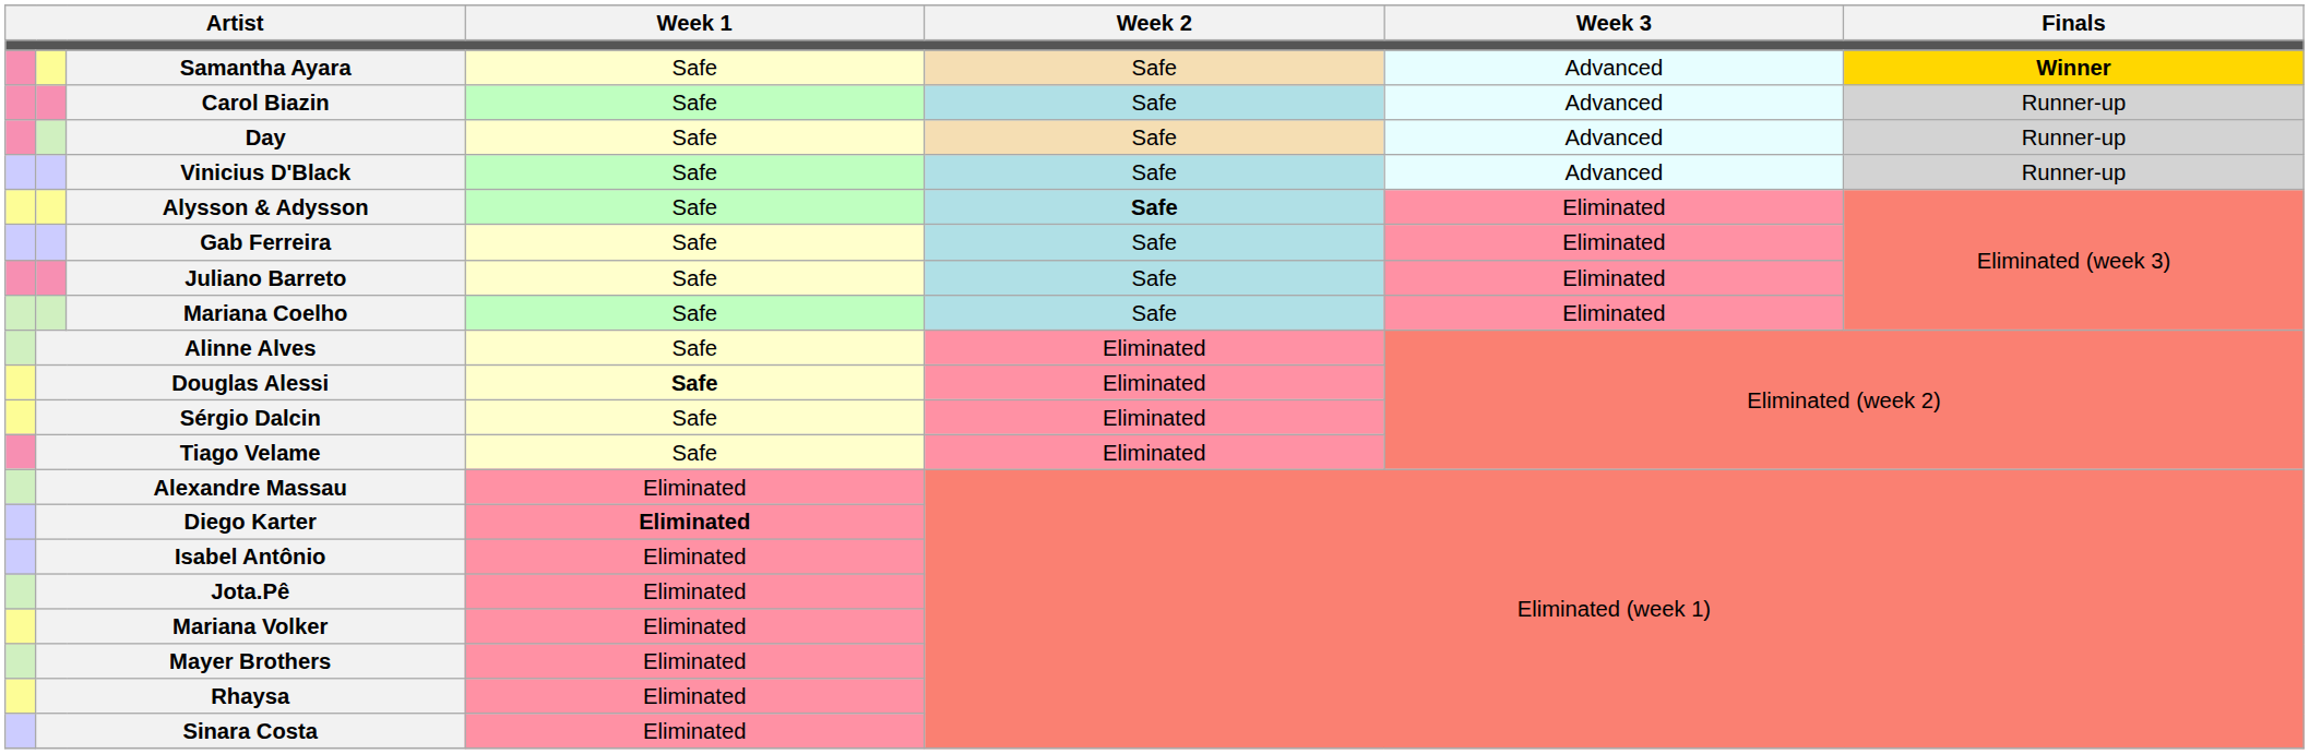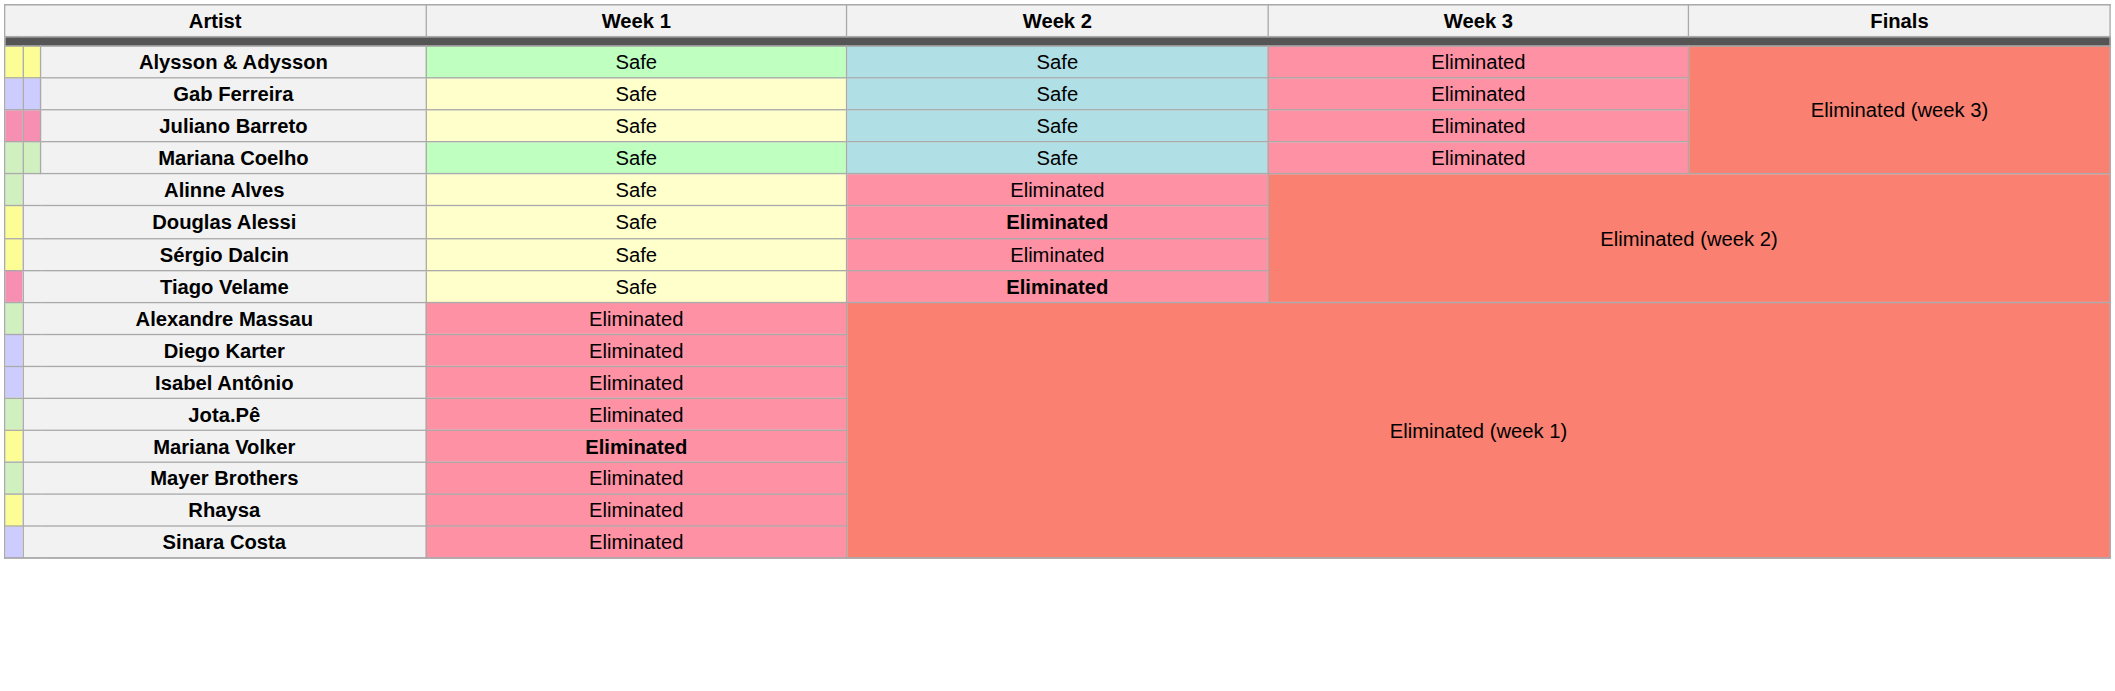 <table class="wikitable" style="text-align:center; font-size:95%; width:100%;">
 <tr>
 </tr>
 <tr>
 <th width=15% colspan=3>Artist</th>
 <th width=15%>Week 1</th>
 <th width=15%>Week 2</th>
 <th width=15%>Week 3</th>
 <th width=15%>Finals</th>
 </tr>
 <tr>
 <td colspan=7 style="background:#555555;"></td>
 </tr>
 <tr>
-<td width=01% bgcolor=F78FB2></td>
-<td width=01% bgcolor=FDFD96></td>
-<th>Samantha Ayara</th>
-<td bgcolor=FFFFCC>Safe</td>
-<td bgcolor=F5DEB3>Safe</td>
-<td bgcolor=E7FEFF>Advanced</td>
-<td bgcolor=FFD700><strong>Winner</strong></td>
-</tr>
-<tr>
-<td bgcolor=F78FB2></td>
-<td bgcolor=F78FB2></td>
-<th>Carol Biazin</th>
-<td bgcolor=BFFFC0>Safe</td>
-<td bgcolor=B0E0E6>Safe</td>
-<td bgcolor=E7FEFF>Advanced</td>
-<td bgcolor=D3D3D3>Runner-up</td>
-</tr>
-<tr>
-<td bgcolor=F78FB2></td>
-<td bgcolor=D0F0C0></td>
-<th>Day</th>
-<td bgcolor=FFFFCC>Safe</td>
-<td bgcolor=F5DEB3>Safe</td>
-<td bgcolor=E7FEFF>Advanced</td>
-<td bgcolor=D3D3D3>Runner-up</td>
-</tr>
-<tr>
-<td bgcolor=CCCCFF></td>
-<td bgcolor=CCCCFF></td>
-<th>Vinicius D'Black</th>
-<td bgcolor=BFFFC0>Safe</td>
-<td bgcolor=B0E0E6>Safe</td>
-<td bgcolor=E7FEFF>Advanced</td>
-<td bgcolor=D3D3D3>Runner-up</td>
-</tr>
-<tr>
 <td bgcolor=FDFD96></td>
 <td bgcolor=FDFD96></td>
 <th>Alysson & Adysson</th>
 <td bgcolor=BFFFC0>Safe</td>
-<td bgcolor=B0E0E6><strong>Safe</strong></td>
+<td bgcolor=B0E0E6>Safe</td>
 <td bgcolor=FF91A4>Eliminated</td>
 <td bgcolor=FA8072 rowspan=4>Eliminated (week 3)</td>
 </tr>
 <tr>
 <td bgcolor=CCCCFF></td>
 <td bgcolor=CCCCFF></td>
 <th>Gab Ferreira</th>
 <td bgcolor=FFFFCC>Safe</td>
 <td bgcolor=B0E0E6>Safe</td>
 <td bgcolor=FF91A4>Eliminated</td>
 </tr>
 <tr>
 <td bgcolor=F78FB2></td>
 <td bgcolor=F78FB2></td>
 <th>Juliano Barreto</th>
 <td bgcolor=FFFFCC>Safe</td>
 <td bgcolor=B0E0E6>Safe</td>
 <td bgcolor=FF91A4>Eliminated</td>
 </tr>
 <tr>
 <td bgcolor=D0F0C0></td>
 <td bgcolor=D0F0C0></td>
 <th>Mariana Coelho</th>
 <td bgcolor=BFFFC0>Safe</td>
 <td bgcolor=B0E0E6>Safe</td>
 <td bgcolor=FF91A4>Eliminated</td>
 </tr>
 <tr>
 <td bgcolor=D0F0C0></td>
 <th colspan=2>Alinne Alves</th>
 <td bgcolor=FFFFCC>Safe</td>
 <td bgcolor=FF91A4>Eliminated</td>
 <td bgcolor=FA8072 rowspan=4 colspan=2>Eliminated (week 2)</td>
 </tr>
 <tr>
 <td bgcolor=FDFD96></td>
 <th colspan=2>Douglas Alessi</th>
-<td bgcolor=FFFFCC><strong>Safe</strong></td>
-<td bgcolor=FF91A4>Eliminated</td>
+<td bgcolor=FFFFCC>Safe</td>
+<td bgcolor=FF91A4><strong>Eliminated</strong></td>
 </tr>
 <tr>
 <td bgcolor=FDFD96></td>
 <th colspan=2>Sérgio Dalcin</th>
 <td bgcolor=FFFFCC>Safe</td>
 <td bgcolor=FF91A4>Eliminated</td>
 </tr>
 <tr>
 <td bgcolor=F78FB2></td>
 <th colspan=2>Tiago Velame</th>
 <td bgcolor=FFFFCC>Safe</td>
-<td bgcolor=FF91A4>Eliminated</td>
+<td bgcolor=FF91A4><strong>Eliminated</strong></td>
 </tr>
 <tr>
 <td bgcolor=D0F0C0></td>
 <th colspan=2>Alexandre Massau</th>
 <td bgcolor=FF91A4>Eliminated</td>
 <td bgcolor=FA8072 rowspan=8 colspan=3>Eliminated (week 1)</td>
 </tr>
 <tr>
 <td bgcolor=CCCCFF></td>
 <th colspan=2>Diego Karter</th>
-<td bgcolor=FF91A4><strong>Eliminated</strong></td>
+<td bgcolor=FF91A4>Eliminated</td>
 </tr>
 <tr>
 <td bgcolor=CCCCFF></td>
 <th colspan=2>Isabel Antônio</th>
 <td bgcolor=FF91A4>Eliminated</td>
 </tr>
 <tr>
 <td bgcolor=D0F0C0></td>
 <th colspan=2>Jota.Pê</th>
 <td bgcolor=FF91A4>Eliminated</td>
 </tr>
 <tr>
 <td bgcolor=FDFD96></td>
 <th colspan=2>Mariana Volker</th>
-<td bgcolor=FF91A4>Eliminated</td>
+<td bgcolor=FF91A4><strong>Eliminated</strong></td>
 </tr>
 <tr>
 <td bgcolor=D0F0C0></td>
 <th colspan=2>Mayer Brothers</th>
 <td bgcolor=FF91A4>Eliminated</td>
 </tr>
 <tr>
 <td bgcolor=FDFD96></td>
 <th colspan=2>Rhaysa</th>
 <td bgcolor=FF91A4>Eliminated</td>
 </tr>
 <tr>
 <td bgcolor=CCCCFF></td>
 <th colspan=2>Sinara Costa</th>
 <td bgcolor=FF91A4>Eliminated</td>
 </tr>
 <tr>
 </tr>
 </table>
